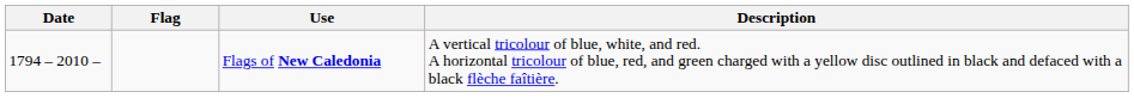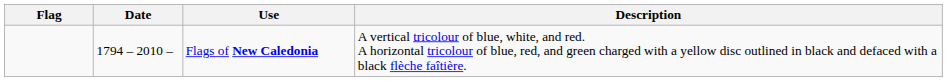 <table class="wikitable" style="background:#FFFFF">
 <tr>
+<th style="width:100px">Flag</th>
 <th style="width:100px">Date</th>
-<th style="width:100px">Flag</th>
 <th style="width:200px">Use</th>
 <th style="width:700px">Description</th>
 </tr>
 <tr>
+<td></td>
 <td>1794 – 2010 –</td>
-<td></td>
 <td><a href='#'>Flags of</a> <strong><a href='#'>New Caledonia</a></strong></td>
 <td>A vertical <a href='#'>tricolour</a> of blue, white, and red.<br>A horizontal <a href='#'>tricolour</a> of blue, red, and green charged with a yellow disc outlined in black and defaced with a black <a href='#'>flèche faîtière</a>.</td>
 </tr>
 </table>
